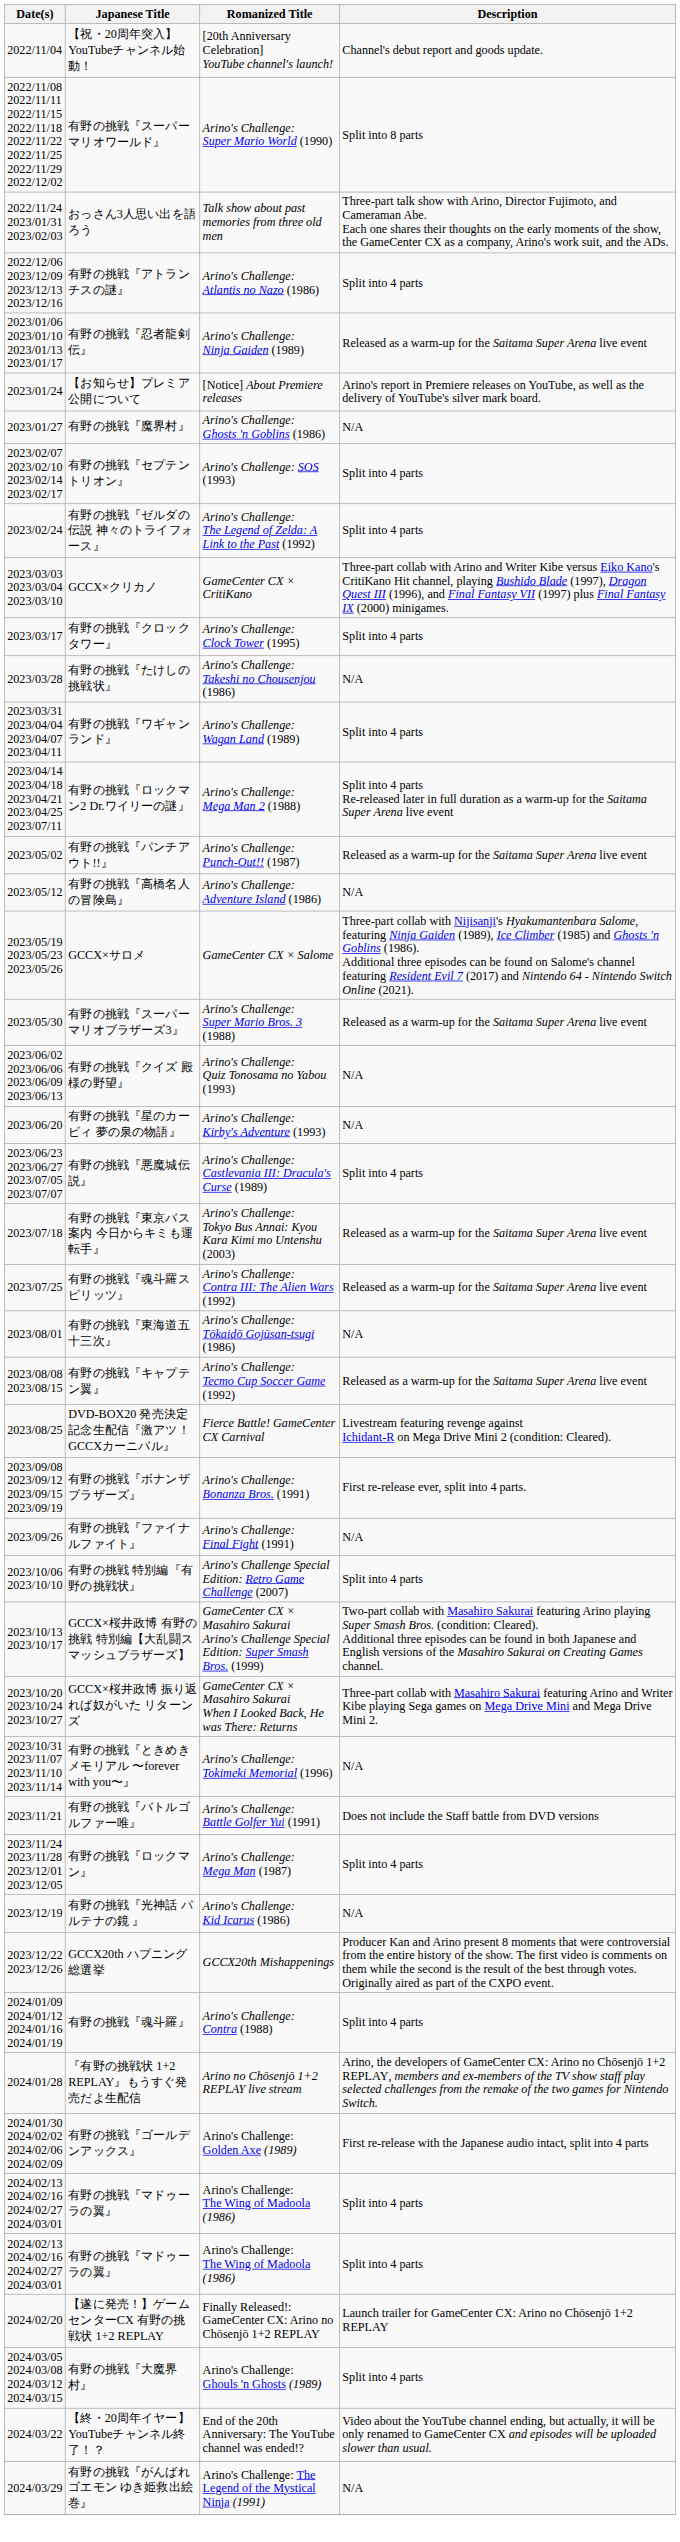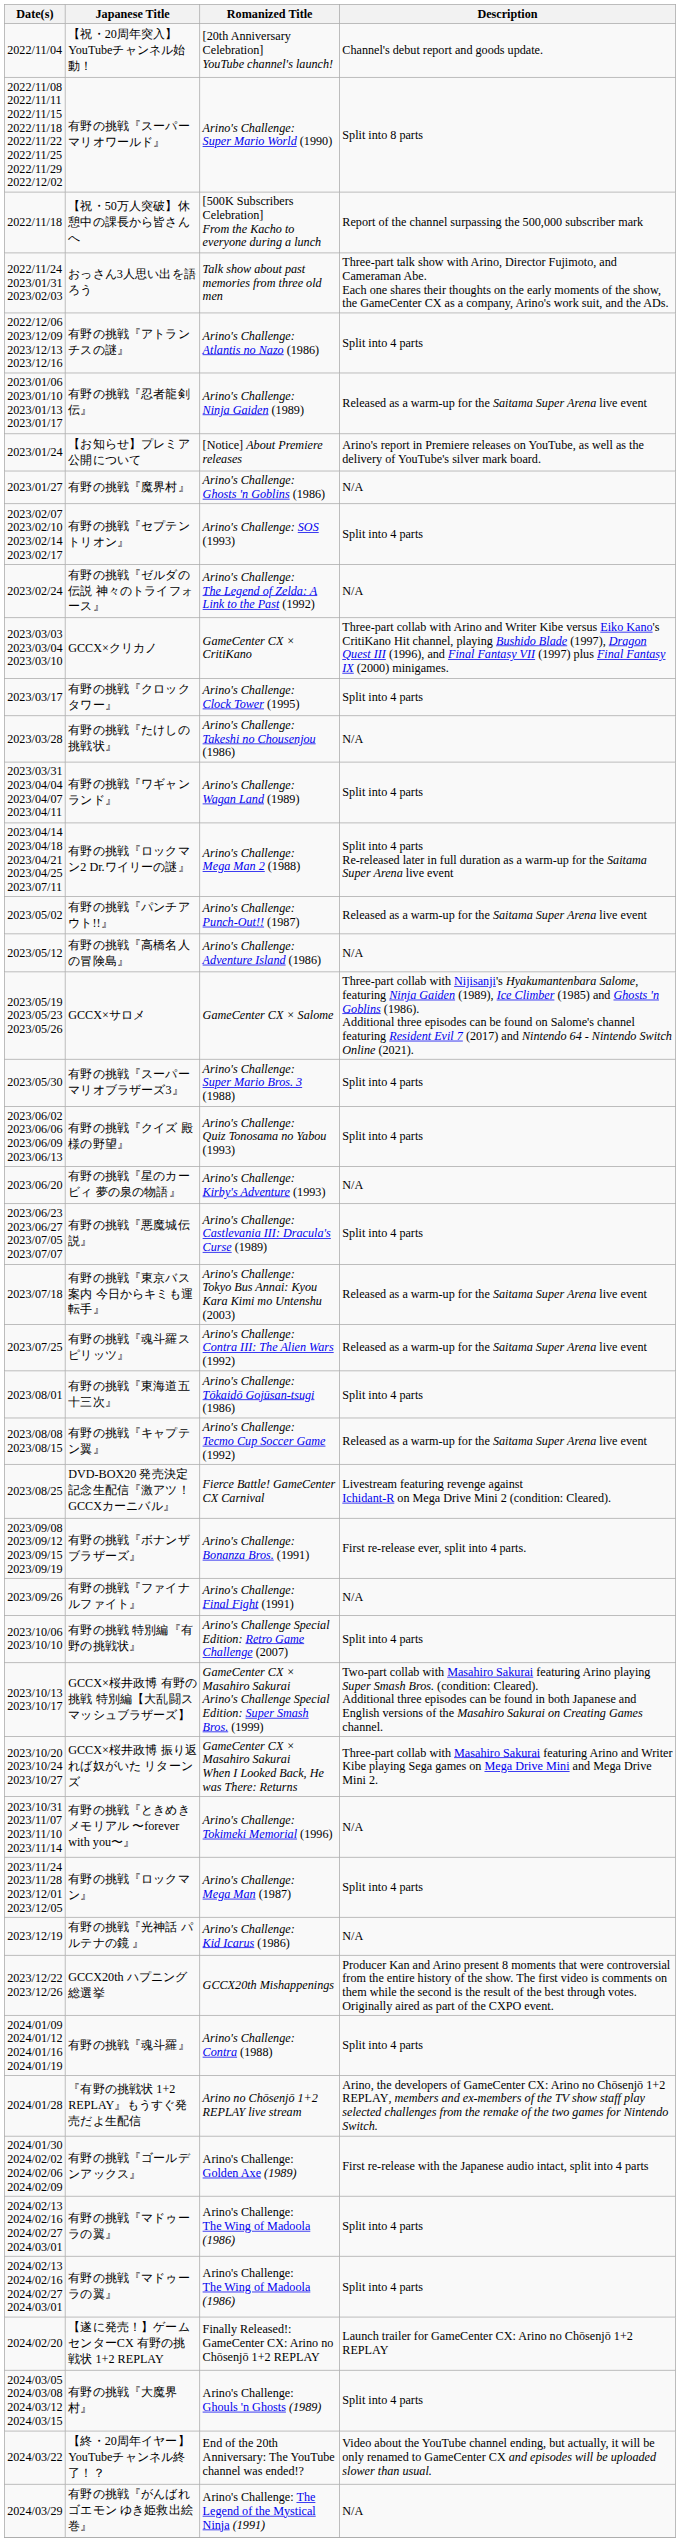 <table class="wikitable" style="width:100%;">
 <tr>
 <th>Date(s)</th>
 <th>Japanese Title</th>
 <th>Romanized Title</th>
 <th>Description</th>
 </tr>
 <tr>
 <td>2022/11/04</td>
 <td>【祝・20周年突入】YouTubeチャンネル始動！</td>
 <td>[20th Anniversary Celebration]<br><em>YouTube channel's launch!</em></td>
 <td>Channel's debut report and goods update.</td>
 </tr>
 <tr>
 <td>2022/11/08<br>2022/11/11<br>2022/11/15<br>2022/11/18<br>2022/11/22<br>2022/11/25<br>2022/11/29<br>2022/12/02<br></td>
 <td>有野の挑戦『スーパーマリオワールド』</td>
 <td><em>Arino's Challenge:<br><a href='#'>Super Mario World</a></em> (1990)</td>
 <td>Split into 8 parts</td>
+</tr>
+<tr>
+<td>2022/11/18</td>
+<td>【祝・50万人突破】休憩中の課長から皆さんへ</td>
+<td>[500K Subscribers Celebration]<br><em>From the Kacho to everyone during a lunch</em></td>
+<td>Report of the channel surpassing the 500,000 subscriber mark</td>
 </tr>
 <tr>
 <td>2022/11/24<br>2023/01/31<br>2023/02/03</td>
 <td>おっさん3人思い出を語ろう</td>
 <td><em>Talk show about past<br>memories from three old men</em></td>
 <td>Three-part talk show with Arino, Director Fujimoto, and Cameraman Abe.<br>Each one shares their thoughts on the early moments of the show, the GameCenter CX as a company, Arino's work suit, and the ADs.</td>
 </tr>
 <tr>
 <td>2022/12/06<br>2023/12/09<br>2023/12/13<br>2023/12/16</td>
 <td>有野の挑戦『アトランチスの謎』</td>
 <td><em>Arino's Challenge:<br><a href='#'>Atlantis no Nazo</a></em> (1986)</td>
 <td>Split into 4 parts</td>
 </tr>
 <tr>
 <td>2023/01/06<br>2023/01/10<br>2023/01/13<br>2023/01/17</td>
 <td>有野の挑戦『忍者龍剣伝』</td>
 <td><em>Arino's Challenge:<br><a href='#'>Ninja Gaiden</a></em> (1989)</td>
 <td>Released as a warm-up for the <em>Saitama Super Arena</em> live event</td>
 </tr>
 <tr>
 <td>2023/01/24</td>
 <td>【お知らせ】プレミア公開について</td>
 <td>[Notice] <em>About Premiere releases</em></td>
 <td>Arino's report in Premiere releases on YouTube, as well as the delivery of YouTube's silver mark board.</td>
 </tr>
 <tr>
 <td>2023/01/27</td>
 <td>有野の挑戦『魔界村』</td>
 <td><em>Arino's Challenge:<br><a href='#'>Ghosts 'n Goblins</a></em> (1986)</td>
 <td>N/A</td>
 </tr>
 <tr>
 <td>2023/02/07<br>2023/02/10<br>2023/02/14<br>2023/02/17<br></td>
 <td>有野の挑戦『セプテントリオン』</td>
 <td><em>Arino's Challenge: <a href='#'>SOS</a></em> (1993)</td>
 <td>Split into 4 parts</td>
 </tr>
 <tr>
 <td>2023/02/24</td>
 <td>有野の挑戦『ゼルダの伝説 神々のトライフォース』</td>
 <td><em>Arino's Challenge:<br><a href='#'>The Legend of Zelda: A Link to the Past</a></em> (1992)</td>
-<td>Split into 4 parts</td>
+<td>N/A</td>
 </tr>
 <tr>
 <td>2023/03/03<br>2023/03/04<br>2023/03/10</td>
 <td>GCCX×クリカノ</td>
 <td><em>GameCenter CX × CritiKano</em></td>
 <td>Three-part collab with Arino and Writer Kibe versus <a href='#'>Eiko Kano</a>'s CritiKano Hit channel, playing <em><a href='#'>Bushido Blade</a></em> (1997), <em><a href='#'>Dragon Quest III</a></em> (1996), and <em><a href='#'>Final Fantasy VII</a></em> (1997) plus <em><a href='#'>Final Fantasy IX</a></em> (2000) minigames.</td>
 </tr>
 <tr>
 <td>2023/03/17</td>
 <td>有野の挑戦『クロックタワー』</td>
 <td><em>Arino's Challenge:<br><a href='#'>Clock Tower</a></em> (1995)</td>
 <td>Split into 4 parts</td>
 </tr>
 <tr>
 <td>2023/03/28</td>
 <td>有野の挑戦『たけしの挑戦状』</td>
 <td><em>Arino's Challenge:<br><a href='#'>Takeshi no Chousenjou</a></em> (1986)</td>
 <td>N/A</td>
 </tr>
 <tr>
 <td>2023/03/31<br>2023/04/04<br>2023/04/07<br>2023/04/11</td>
 <td>有野の挑戦『ワギャンランド』</td>
 <td><em>Arino's Challenge:<br><a href='#'>Wagan Land</a></em> (1989)</td>
 <td>Split into 4 parts</td>
 </tr>
 <tr>
 <td>2023/04/14<br>2023/04/18<br>2023/04/21<br>2023/04/25<br>2023/07/11</td>
 <td>有野の挑戦『ロックマン2 Dr.ワイリーの謎』</td>
 <td><em>Arino's Challenge:<br><a href='#'>Mega Man 2</a></em> (1988)</td>
 <td>Split into 4 parts<br>Re-released later in full duration as a warm-up for the <em>Saitama Super Arena</em> live event</td>
 </tr>
 <tr>
 <td>2023/05/02</td>
 <td>有野の挑戦『パンチアウト!!』</td>
 <td><em>Arino's Challenge:<br><a href='#'>Punch-Out!!</a></em> (1987)</td>
 <td>Released as a warm-up for the <em>Saitama Super Arena</em> live event</td>
 </tr>
 <tr>
 <td>2023/05/12</td>
 <td>有野の挑戦『高橋名人の冒険島』</td>
 <td><em>Arino's Challenge:<br><a href='#'>Adventure Island</a></em> (1986)</td>
 <td>N/A</td>
 </tr>
 <tr>
 <td>2023/05/19<br>2023/05/23<br>2023/05/26<br></td>
 <td>GCCX×サロメ</td>
 <td><em>GameCenter CX × Salome</em></td>
 <td>Three-part collab with <a href='#'>Nijisanji</a>'s <em>Hyakumantenbara Salome</em>, featuring <em><a href='#'>Ninja Gaiden</a></em> (1989), <em><a href='#'>Ice Climber</a></em> (1985) and <em><a href='#'>Ghosts 'n Goblins</a></em> (1986).<br>Additional three episodes can be found on Salome's channel featuring <em><a href='#'>Resident Evil 7</a></em> (2017) and <em>Nintendo 64 - Nintendo Switch Online</em> (2021).</td>
 </tr>
 <tr>
 <td>2023/05/30</td>
 <td>有野の挑戦『スーパーマリオブラザーズ3』</td>
 <td><em>Arino's Challenge:<br><a href='#'>Super Mario Bros. 3</a></em> (1988)</td>
-<td>Released as a warm-up for the <em>Saitama Super Arena</em> live event</td>
+<td>Split into 4 parts</td>
 </tr>
 <tr>
 <td>2023/06/02<br>2023/06/06<br>2023/06/09<br>2023/06/13</td>
 <td>有野の挑戦『クイズ 殿様の野望』</td>
 <td><em>Arino's Challenge:<br>Quiz Tonosama no Yabou</em> (1993)</td>
-<td>N/A</td>
+<td>Split into 4 parts</td>
 </tr>
 <tr>
 <td>2023/06/20</td>
 <td>有野の挑戦『星のカービィ 夢の泉の物語』</td>
 <td><em>Arino's Challenge:<br><a href='#'>Kirby's Adventure</a></em> (1993)</td>
 <td>N/A</td>
 </tr>
 <tr>
 <td>2023/06/23<br>2023/06/27<br>2023/07/05<br>2023/07/07</td>
 <td>有野の挑戦『悪魔城伝説』</td>
 <td><em>Arino's Challenge:<br><a href='#'>Castlevania III: Dracula's Curse</a></em> (1989)</td>
 <td>Split into 4 parts</td>
 </tr>
 <tr>
 <td>2023/07/18</td>
 <td>有野の挑戦『東京バス案内 今日からキミも運転手』</td>
 <td><em>Arino's Challenge:<br>Tokyo Bus Annai: Kyou Kara Kimi mo Untenshu</em> (2003)</td>
 <td>Released as a warm-up for the <em>Saitama Super Arena</em> live event</td>
 </tr>
 <tr>
 <td>2023/07/25</td>
 <td>有野の挑戦『魂斗羅スピリッツ』</td>
 <td><em>Arino's Challenge:<br><a href='#'>Contra III: The Alien Wars</a></em> (1992)</td>
 <td>Released as a warm-up for the <em>Saitama Super Arena</em> live event</td>
 </tr>
 <tr>
 <td>2023/08/01</td>
 <td>有野の挑戦『東海道五十三次』</td>
 <td><em>Arino's Challenge:<br><a href='#'>Tōkaidō Gojūsan-tsugi</a></em> (1986)</td>
-<td>N/A</td>
+<td>Split into 4 parts</td>
 </tr>
 <tr>
 <td>2023/08/08<br>2023/08/15</td>
 <td>有野の挑戦『キャプテン翼』</td>
 <td><em>Arino's Challenge:<br><a href='#'>Tecmo Cup Soccer Game</a></em> (1992)</td>
 <td>Released as a warm-up for the <em>Saitama Super Arena</em> live event</td>
 </tr>
 <tr>
 <td>2023/08/25</td>
 <td>DVD-BOX20 発売決定記念生配信『激アツ！GCCXカーニバル』</td>
 <td><em>Fierce Battle! GameCenter CX Carnival</em></td>
 <td>Livestream featuring revenge against<br><a href='#'>Ichidant-R</a> on Mega Drive Mini 2 (condition: Cleared).</td>
 </tr>
 <tr>
 <td>2023/09/08<br>2023/09/12<br>2023/09/15<br>2023/09/19</td>
 <td>有野の挑戦『ボナンザ ブラザーズ』</td>
 <td><em>Arino's Challenge:<br><a href='#'>Bonanza Bros.</a></em>  (1991)</td>
 <td>First re-release ever, split into 4 parts.</td>
 </tr>
 <tr>
 <td>2023/09/26</td>
 <td>有野の挑戦『ファイナルファイト』</td>
 <td><em>Arino's Challenge:<br><a href='#'>Final Fight</a></em> (1991)</td>
 <td>N/A</td>
 </tr>
 <tr>
 <td>2023/10/06<br>2023/10/10</td>
 <td>有野の挑戦 特別編『有野の挑戦状』</td>
 <td><em>Arino's Challenge Special Edition: <a href='#'>Retro Game Challenge</a></em> (2007)</td>
 <td>Split into 4 parts</td>
 </tr>
 <tr>
 <td>2023/10/13<br>2023/10/17</td>
 <td>GCCX×桜井政博 有野の挑戦 特別編【大乱闘スマッシュブラザーズ】</td>
 <td><em>GameCenter CX × Masahiro Sakurai<br>Arino's Challenge Special Edition: <a href='#'>Super Smash Bros.</a></em> (1999)</td>
 <td>Two-part collab with <a href='#'>Masahiro Sakurai</a> featuring Arino playing <em>Super Smash Bros.</em> (condition: Cleared).<br>Additional three episodes can be found in both Japanese and English versions of the <em>Masahiro Sakurai on Creating Games</em> channel.</td>
 </tr>
 <tr>
 <td>2023/10/20<br>2023/10/24<br>2023/10/27</td>
 <td>GCCX×桜井政博 振り返れば奴がいた リターンズ</td>
 <td><em>GameCenter CX × Masahiro Sakurai<br>When I Looked Back, He was There: Returns</em></td>
 <td>Three-part collab with <a href='#'>Masahiro Sakurai</a> featuring Arino and Writer Kibe playing Sega games on <a href='#'>Mega Drive Mini</a> and Mega Drive Mini 2.</td>
 </tr>
 <tr>
 <td>2023/10/31<br>2023/11/07<br>2023/11/10<br>2023/11/14</td>
 <td>有野の挑戦『ときめきメモリアル 〜forever with you〜』</td>
 <td><em>Arino's Challenge:<br><a href='#'>Tokimeki Memorial</a></em> (1996)</td>
 <td>N/A</td>
-</tr>
-<tr>
-<td>2023/11/21</td>
-<td>有野の挑戦『バトルゴルファー唯』</td>
-<td><em>Arino's Challenge:<br><a href='#'>Battle Golfer Yui</a></em> (1991)</td>
-<td>Does not include the Staff battle from DVD versions</td>
 </tr>
 <tr>
 <td>2023/11/24<br>2023/11/28<br>2023/12/01<br>2023/12/05</td>
 <td>有野の挑戦『ロックマン』</td>
 <td><em>Arino's Challenge:<br><a href='#'>Mega Man</a></em> (1987)</td>
 <td>Split into 4 parts</td>
 </tr>
 <tr>
 <td>2023/12/19</td>
 <td>有野の挑戦『光神話 パルテナの鏡 』</td>
 <td><em>Arino's Challenge:<br><a href='#'>Kid Icarus</a></em> (1986)</td>
 <td>N/A</td>
 </tr>
 <tr>
 <td>2023/12/22<br>2023/12/26</td>
 <td>GCCX20th ハプニング総選挙</td>
 <td><em>GCCX20th Mishappenings</em></td>
 <td>Producer Kan and Arino present 8 moments that were controversial from the entire history of the show. The first video is comments on them while the second is the result of the best through votes. Originally aired as part of the CXPO event.</td>
 </tr>
 <tr>
 <td>2024/01/09<br>2024/01/12<br>2024/01/16<br>2024/01/19</td>
 <td>有野の挑戦『魂斗羅』</td>
 <td><em>Arino's Challenge:<br><a href='#'>Contra</a></em> (1988)</td>
 <td>Split into 4 parts</td>
 </tr>
 <tr>
 <td>2024/01/28</td>
 <td>『有野の挑戦状 1+2 REPLAY』もうすぐ発売だよ生配信</td>
 <td><em>Arino no Chōsenjō 1+2 REPLAY live stream</td>
 <td>Arino, the developers of </em>GameCenter CX: Arino no Chōsenjō 1+2 REPLAY<em>, members and ex-members of the TV show staff play selected challenges from the remake of the two games for Nintendo Switch.</td>
 </tr>
 <tr>
 <td>2024/01/30<br>2024/02/02<br>2024/02/06<br>2024/02/09</td>
 <td>有野の挑戦『ゴールデンアックス』</td>
 <td></em>Arino's Challenge:<br><a href='#'>Golden Axe</a><em> (1989)</td>
 <td>First re-release with the Japanese audio intact, split into 4 parts</td>
 </tr>
 <tr>
 <td>2024/02/13<br>2024/02/16<br>2024/02/27<br>2024/03/01</td>
 <td>有野の挑戦『マドゥーラの翼』</td>
 <td></em>Arino's Challenge:<br><a href='#'>The Wing of Madoola</a><em> (1986)</td>
 <td>Split into 4 parts</td>
 </tr>
 <tr>
 <td>2024/02/13<br>2024/02/16<br>2024/02/27<br>2024/03/01</td>
 <td>有野の挑戦『マドゥーラの翼』</td>
 <td></em>Arino's Challenge:<br><a href='#'>The Wing of Madoola</a><em> (1986)</td>
 <td>Split into 4 parts</td>
 </tr>
 <tr>
 <td>2024/02/20</td>
 <td>【遂に発売！】ゲームセンターCX 有野の挑戦状 1+2 REPLAY</td>
 <td></em>Finally Released!: GameCenter CX: Arino no Chōsenjō 1+2 REPLAY<em></td>
 <td>Launch trailer for </em>GameCenter CX: Arino no Chōsenjō 1+2 REPLAY<em></td>
 </tr>
 <tr>
 <td>2024/03/05<br>2024/03/08<br>2024/03/12<br>2024/03/15</td>
 <td>有野の挑戦『大魔界村』</td>
 <td></em>Arino's Challenge:<br><a href='#'>Ghouls 'n Ghosts</a><em> (1989)</td>
 <td>Split into 4 parts</td>
 </tr>
 <tr>
 <td>2024/03/22</td>
 <td>【終・20周年イヤー】YouTubeチャンネル終了！？</td>
 <td></em>End of the 20th Anniversary: The YouTube channel was ended!?<em></td>
 <td>Video about the YouTube channel ending, but actually, it will be only renamed to </em>GameCenter CX<em> and episodes will be uploaded slower than usual.</td>
 </tr>
 <tr>
 <td>2024/03/29</td>
 <td>有野の挑戦『がんばれゴエモン ゆき姫救出絵巻』</td>
 <td></em>Arino's Challenge: <a href='#'>The Legend of the Mystical Ninja</a><em> (1991)</td>
 <td>N/A</td>
 </tr>
 <tr>
 </tr>
 </table>
